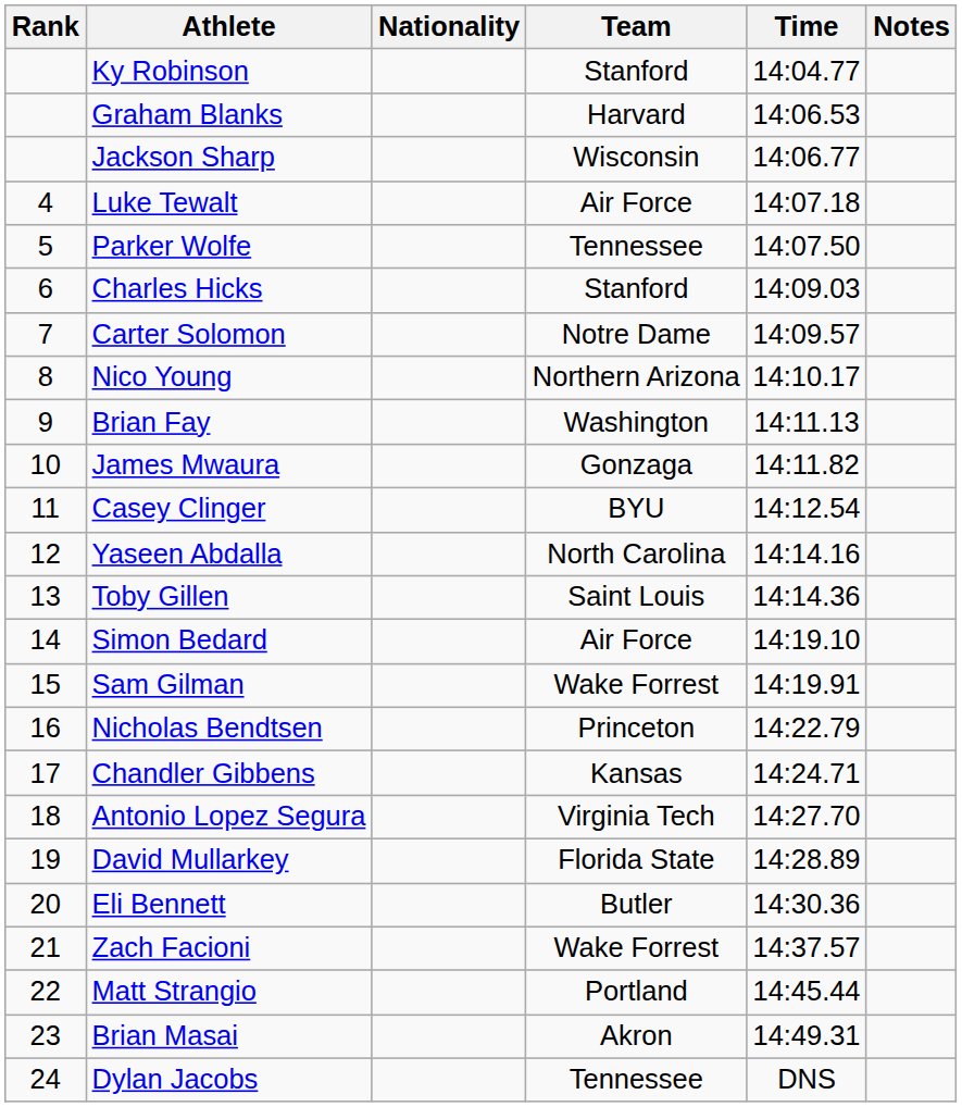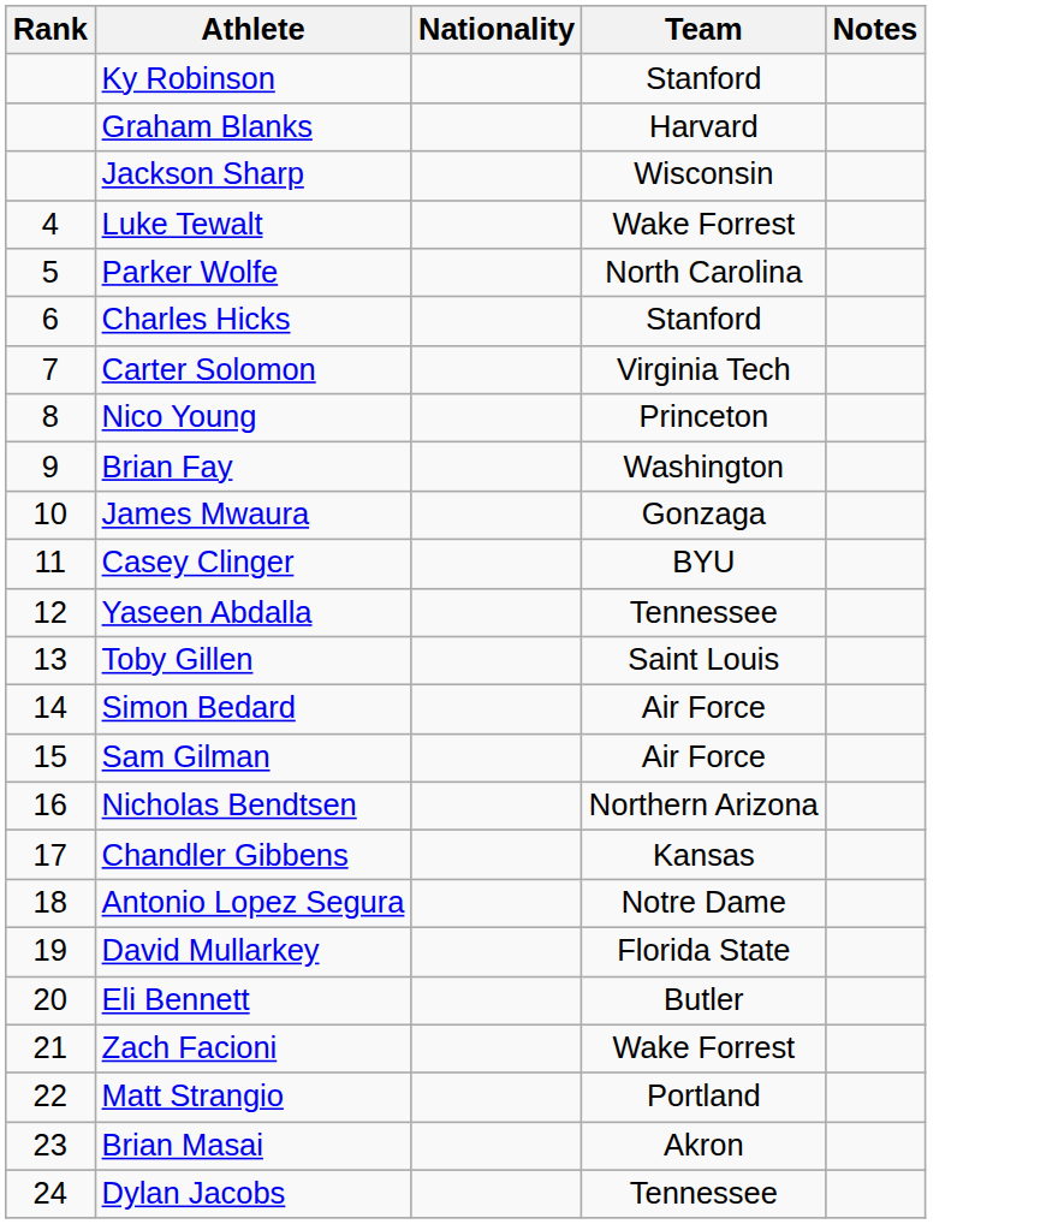 <table class="wikitable sortable" style="text-align:center">
 <tr>
 <th>Rank</th>
 <th>Athlete</th>
 <th>Nationality</th>
 <th>Team</th>
-<th>Time</th>
 <th>Notes</th>
 </tr>
 <tr>
 <td></td>
 <td align=left><a href='#'>Ky Robinson</a></td>
 <td align=left></td>
 <td>Stanford</td>
-<td>14:04.77</td>
 <td></td>
 </tr>
 <tr>
 <td></td>
 <td align=left><a href='#'>Graham Blanks</a></td>
 <td align=left></td>
 <td>Harvard</td>
-<td>14:06.53</td>
 <td></td>
 </tr>
 <tr>
 <td></td>
 <td align=left><a href='#'>Jackson Sharp</a></td>
 <td align=left></td>
 <td>Wisconsin</td>
-<td>14:06.77</td>
 <td></td>
 </tr>
 <tr>
 <td>4</td>
 <td align=left><a href='#'>Luke Tewalt</a></td>
 <td align=left></td>
-<td>Air Force</td>
-<td>14:07.18</td>
+<td>Wake Forrest</td>
 <td></td>
 </tr>
 <tr>
 <td>5</td>
 <td align=left><a href='#'>Parker Wolfe</a></td>
 <td align=left></td>
-<td>Tennessee</td>
-<td>14:07.50</td>
+<td>North Carolina</td>
 <td></td>
 </tr>
 <tr>
 <td>6</td>
 <td align=left><a href='#'>Charles Hicks</a></td>
 <td align=left></td>
 <td>Stanford</td>
-<td>14:09.03</td>
 <td></td>
 </tr>
 <tr>
 <td>7</td>
 <td align=left><a href='#'>Carter Solomon</a></td>
 <td align=left></td>
-<td>Notre Dame</td>
-<td>14:09.57</td>
+<td>Virginia Tech</td>
 <td></td>
 </tr>
 <tr>
 <td>8</td>
 <td align=left><a href='#'>Nico Young</a></td>
 <td align=left></td>
-<td>Northern Arizona</td>
-<td>14:10.17</td>
+<td>Princeton</td>
 <td></td>
 </tr>
 <tr>
 <td>9</td>
 <td align=left><a href='#'>Brian Fay</a></td>
 <td align=left></td>
 <td>Washington</td>
-<td>14:11.13</td>
 <td></td>
 </tr>
 <tr>
 <td>10</td>
 <td align=left><a href='#'>James Mwaura</a></td>
 <td align=left></td>
 <td>Gonzaga</td>
-<td>14:11.82</td>
 <td></td>
 </tr>
 <tr>
 <td>11</td>
 <td align=left><a href='#'>Casey Clinger</a></td>
 <td align=left></td>
 <td>BYU</td>
-<td>14:12.54</td>
 <td></td>
 </tr>
 <tr>
 <td>12</td>
 <td align=left><a href='#'>Yaseen Abdalla</a></td>
 <td align=left></td>
-<td>North Carolina</td>
-<td>14:14.16</td>
+<td>Tennessee</td>
 <td></td>
 </tr>
 <tr>
 <td>13</td>
 <td align=left><a href='#'>Toby Gillen</a></td>
 <td align=left></td>
 <td>Saint Louis</td>
-<td>14:14.36</td>
 <td></td>
 </tr>
 <tr>
 <td>14</td>
 <td align=left><a href='#'>Simon Bedard</a></td>
 <td align=left></td>
 <td>Air Force</td>
-<td>14:19.10</td>
 <td></td>
 </tr>
 <tr>
 <td>15</td>
 <td align=left><a href='#'>Sam Gilman</a></td>
 <td align=left></td>
-<td>Wake Forrest</td>
-<td>14:19.91</td>
+<td>Air Force</td>
 <td></td>
 </tr>
 <tr>
 <td>16</td>
 <td align=left><a href='#'>Nicholas Bendtsen</a></td>
 <td align=left></td>
-<td>Princeton</td>
-<td>14:22.79</td>
+<td>Northern Arizona</td>
 <td></td>
 </tr>
 <tr>
 <td>17</td>
 <td align=left><a href='#'>Chandler Gibbens</a></td>
 <td align=left></td>
 <td>Kansas</td>
-<td>14:24.71</td>
 <td></td>
 </tr>
 <tr>
 <td>18</td>
 <td align=left><a href='#'>Antonio Lopez Segura</a></td>
 <td align=left></td>
-<td>Virginia Tech</td>
-<td>14:27.70</td>
+<td>Notre Dame</td>
 <td></td>
 </tr>
 <tr>
 <td>19</td>
 <td align=left><a href='#'>David Mullarkey</a></td>
 <td align=left></td>
 <td>Florida State</td>
-<td>14:28.89</td>
 <td></td>
 </tr>
 <tr>
 <td>20</td>
 <td align=left><a href='#'>Eli Bennett</a></td>
 <td align=left></td>
 <td>Butler</td>
-<td>14:30.36</td>
 <td></td>
 </tr>
 <tr>
 <td>21</td>
 <td align=left><a href='#'>Zach Facioni</a></td>
 <td align=left></td>
 <td>Wake Forrest</td>
-<td>14:37.57</td>
 <td></td>
 </tr>
 <tr>
 <td>22</td>
 <td align=left><a href='#'>Matt Strangio</a></td>
 <td align=left></td>
 <td>Portland</td>
-<td>14:45.44</td>
 <td></td>
 </tr>
 <tr>
 <td>23</td>
 <td align=left><a href='#'>Brian Masai</a></td>
 <td align=left></td>
 <td>Akron</td>
-<td>14:49.31</td>
 <td></td>
 </tr>
 <tr>
 <td>24</td>
 <td align=left><a href='#'>Dylan Jacobs</a></td>
 <td align=left></td>
 <td>Tennessee</td>
-<td>DNS</td>
 <td></td>
 </tr>
 </table>
